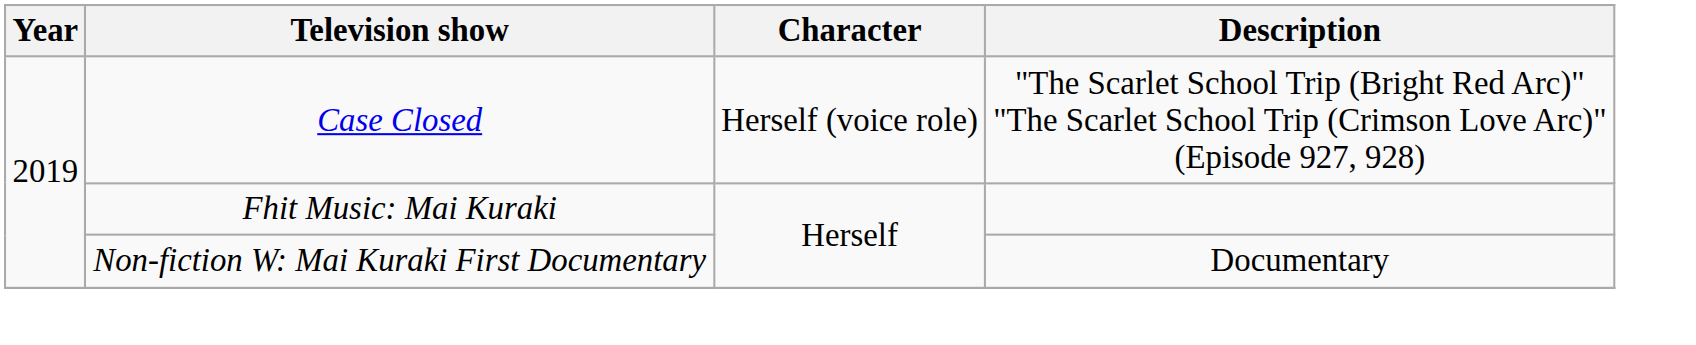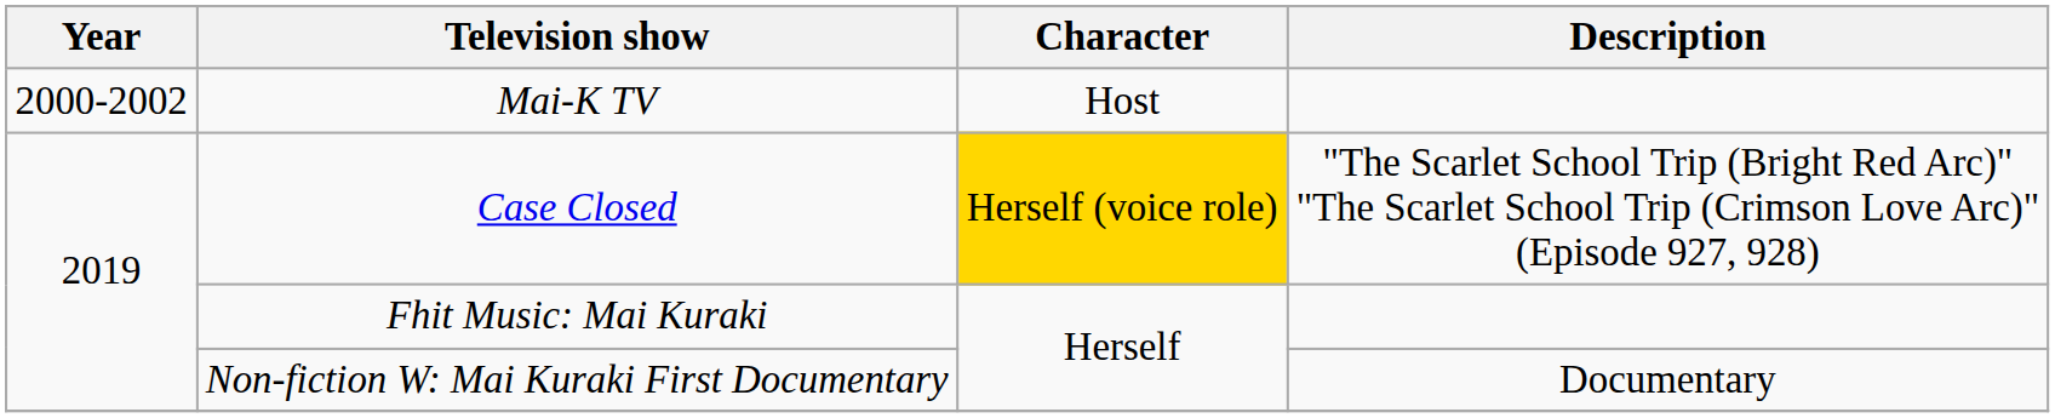 <table class="wikitable plainrowheaders sortable" style="text-align:center;">
 <tr>
 <th scope="col">Year</th>
 <th scope="col">Television show</th>
 <th scope="col">Character</th>
 <th scope="col" class="unsortable">Description</th>
 </tr>
 <tr>
+<td scope="row">2000-2002</td>
+<td><em>Mai-K TV</em></td>
+<td>Host</td>
+<td></td>
+</tr>
+<tr>
 <td scope="row" rowspan="3">2019</td>
 <td><em><a href='#'>Case Closed</a></em></td>
-<td>Herself (voice role)</td>
+<td style="background: gold;">Herself (voice role)</td>
 <td>"The Scarlet School Trip (Bright Red Arc)"<br>"The Scarlet School Trip (Crimson Love Arc)"<br>(Episode 927, 928)</td>
 </tr>
 <tr>
 <td><em>Fhit Music: Mai Kuraki</em></td>
 <td rowspan="2">Herself</td>
 <td></td>
 </tr>
 <tr>
 <td><em>Non-fiction W: Mai Kuraki First Documentary</em></td>
 <td>Documentary</td>
 </tr>
 <tr>
 </tr>
 </table>
